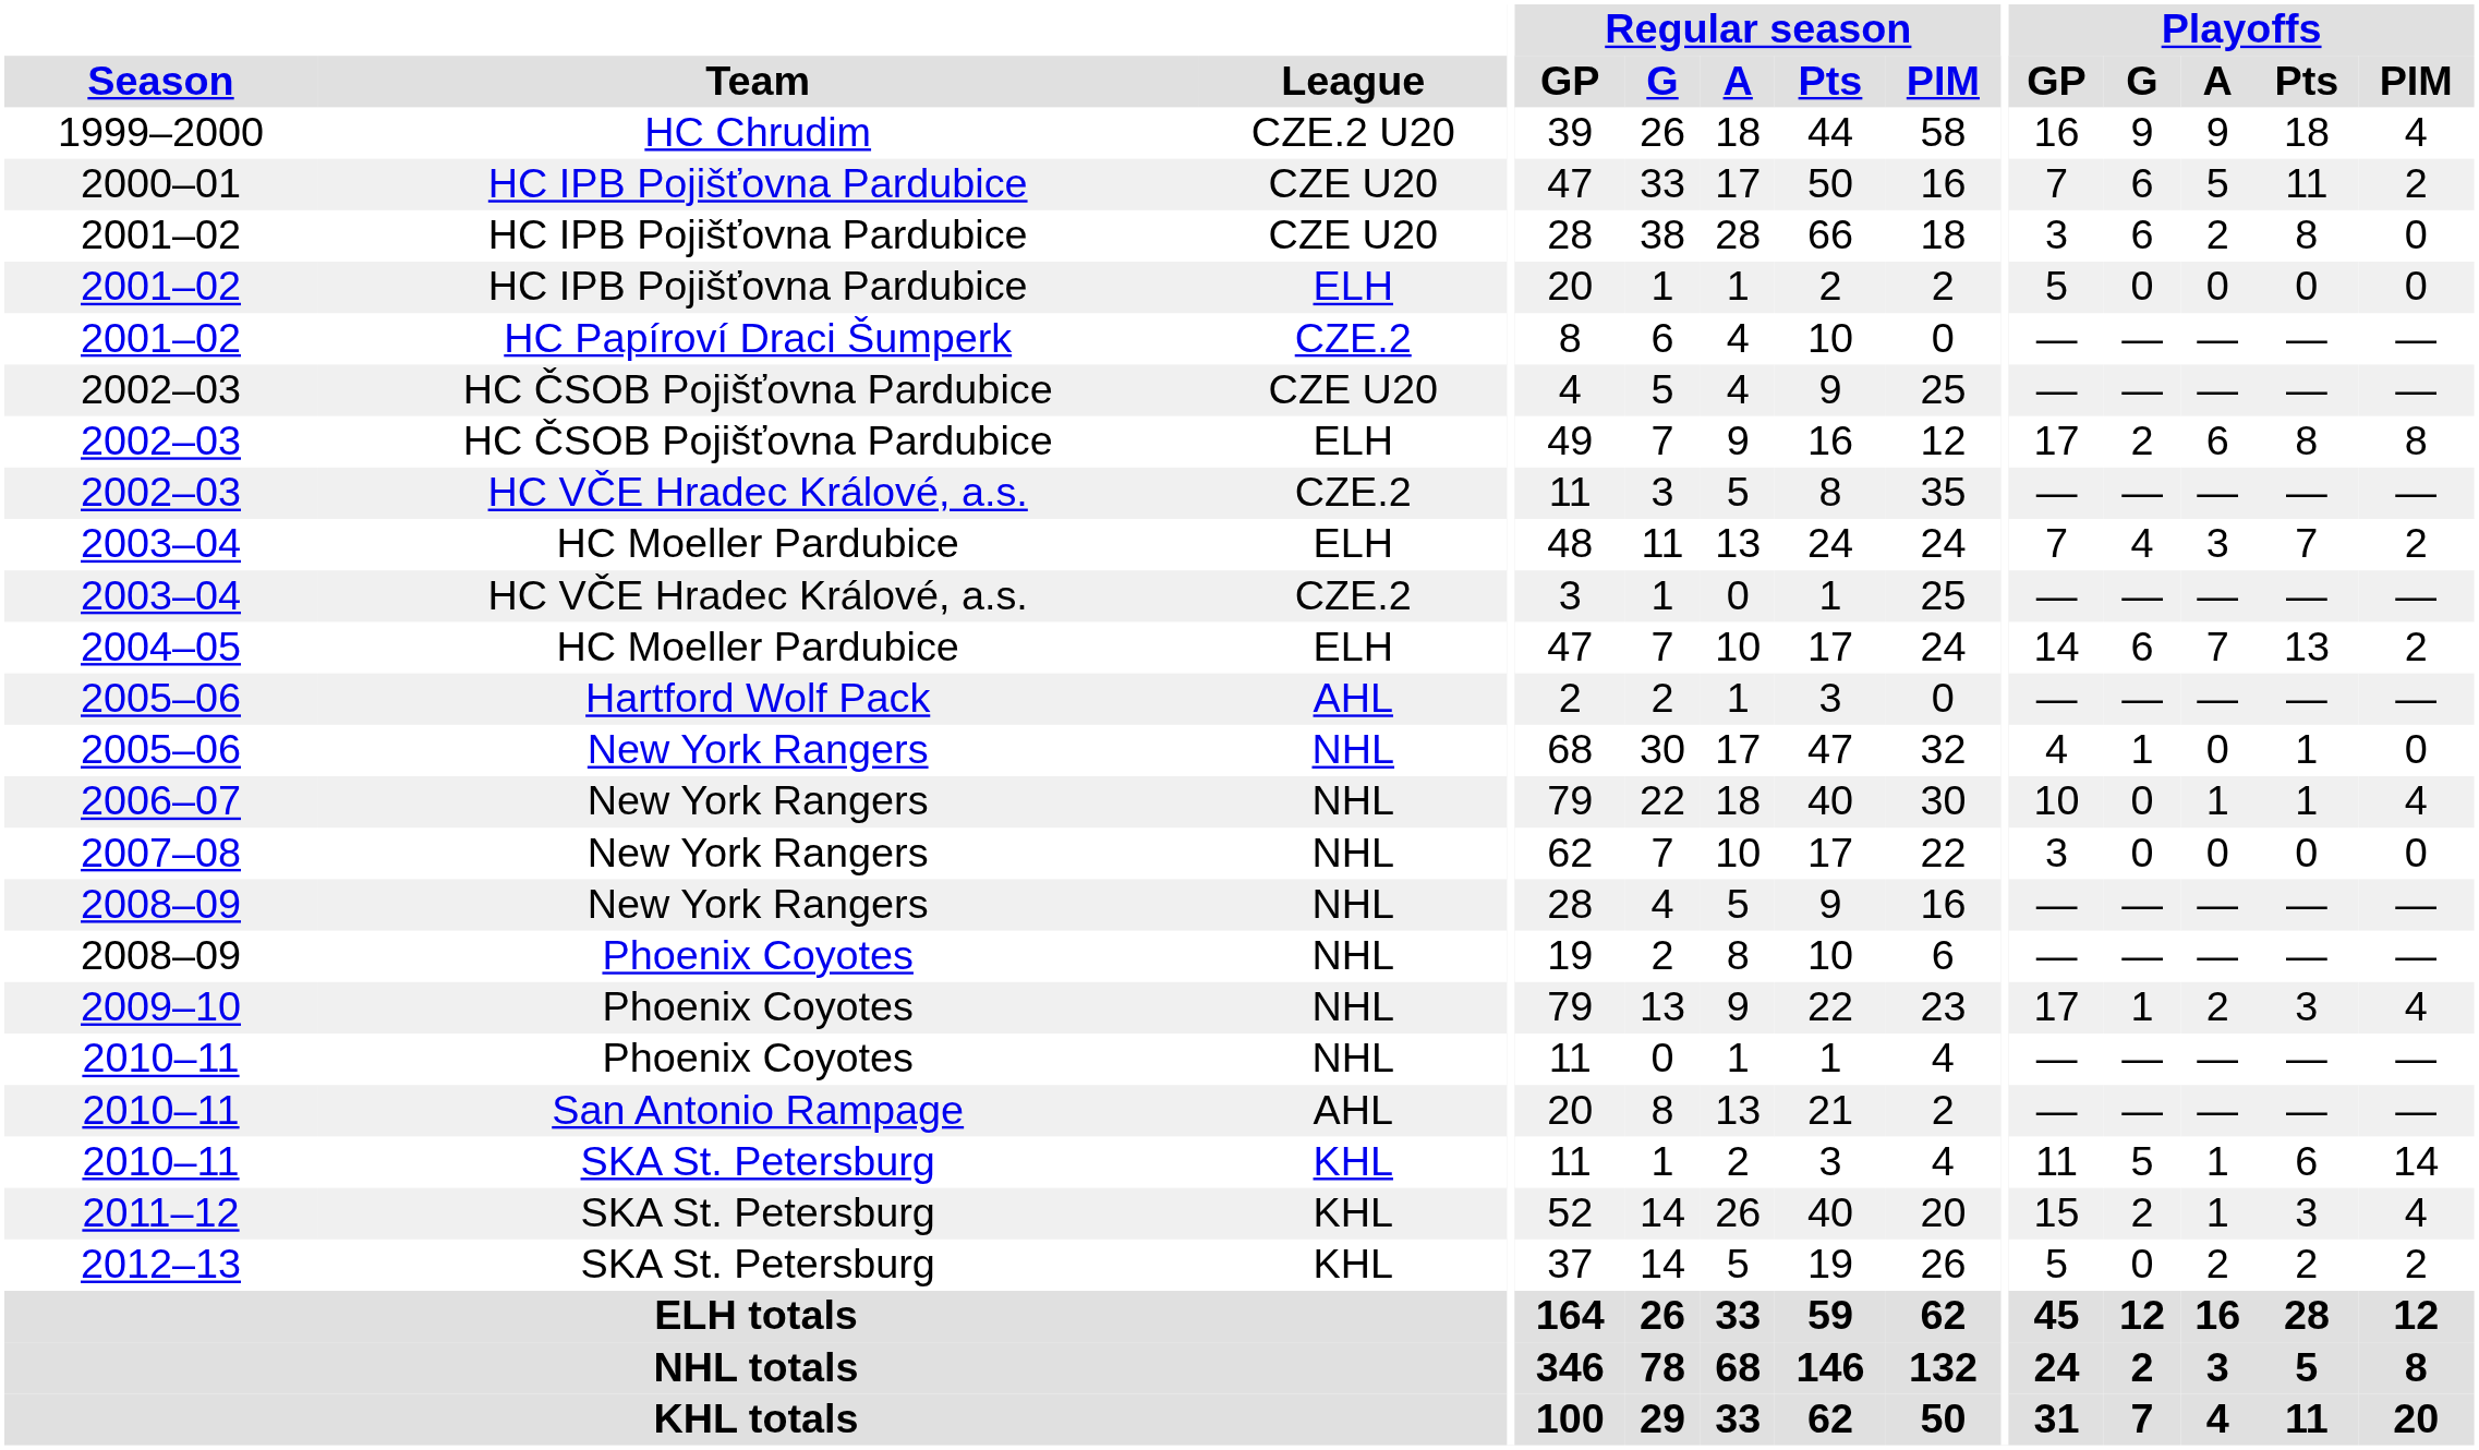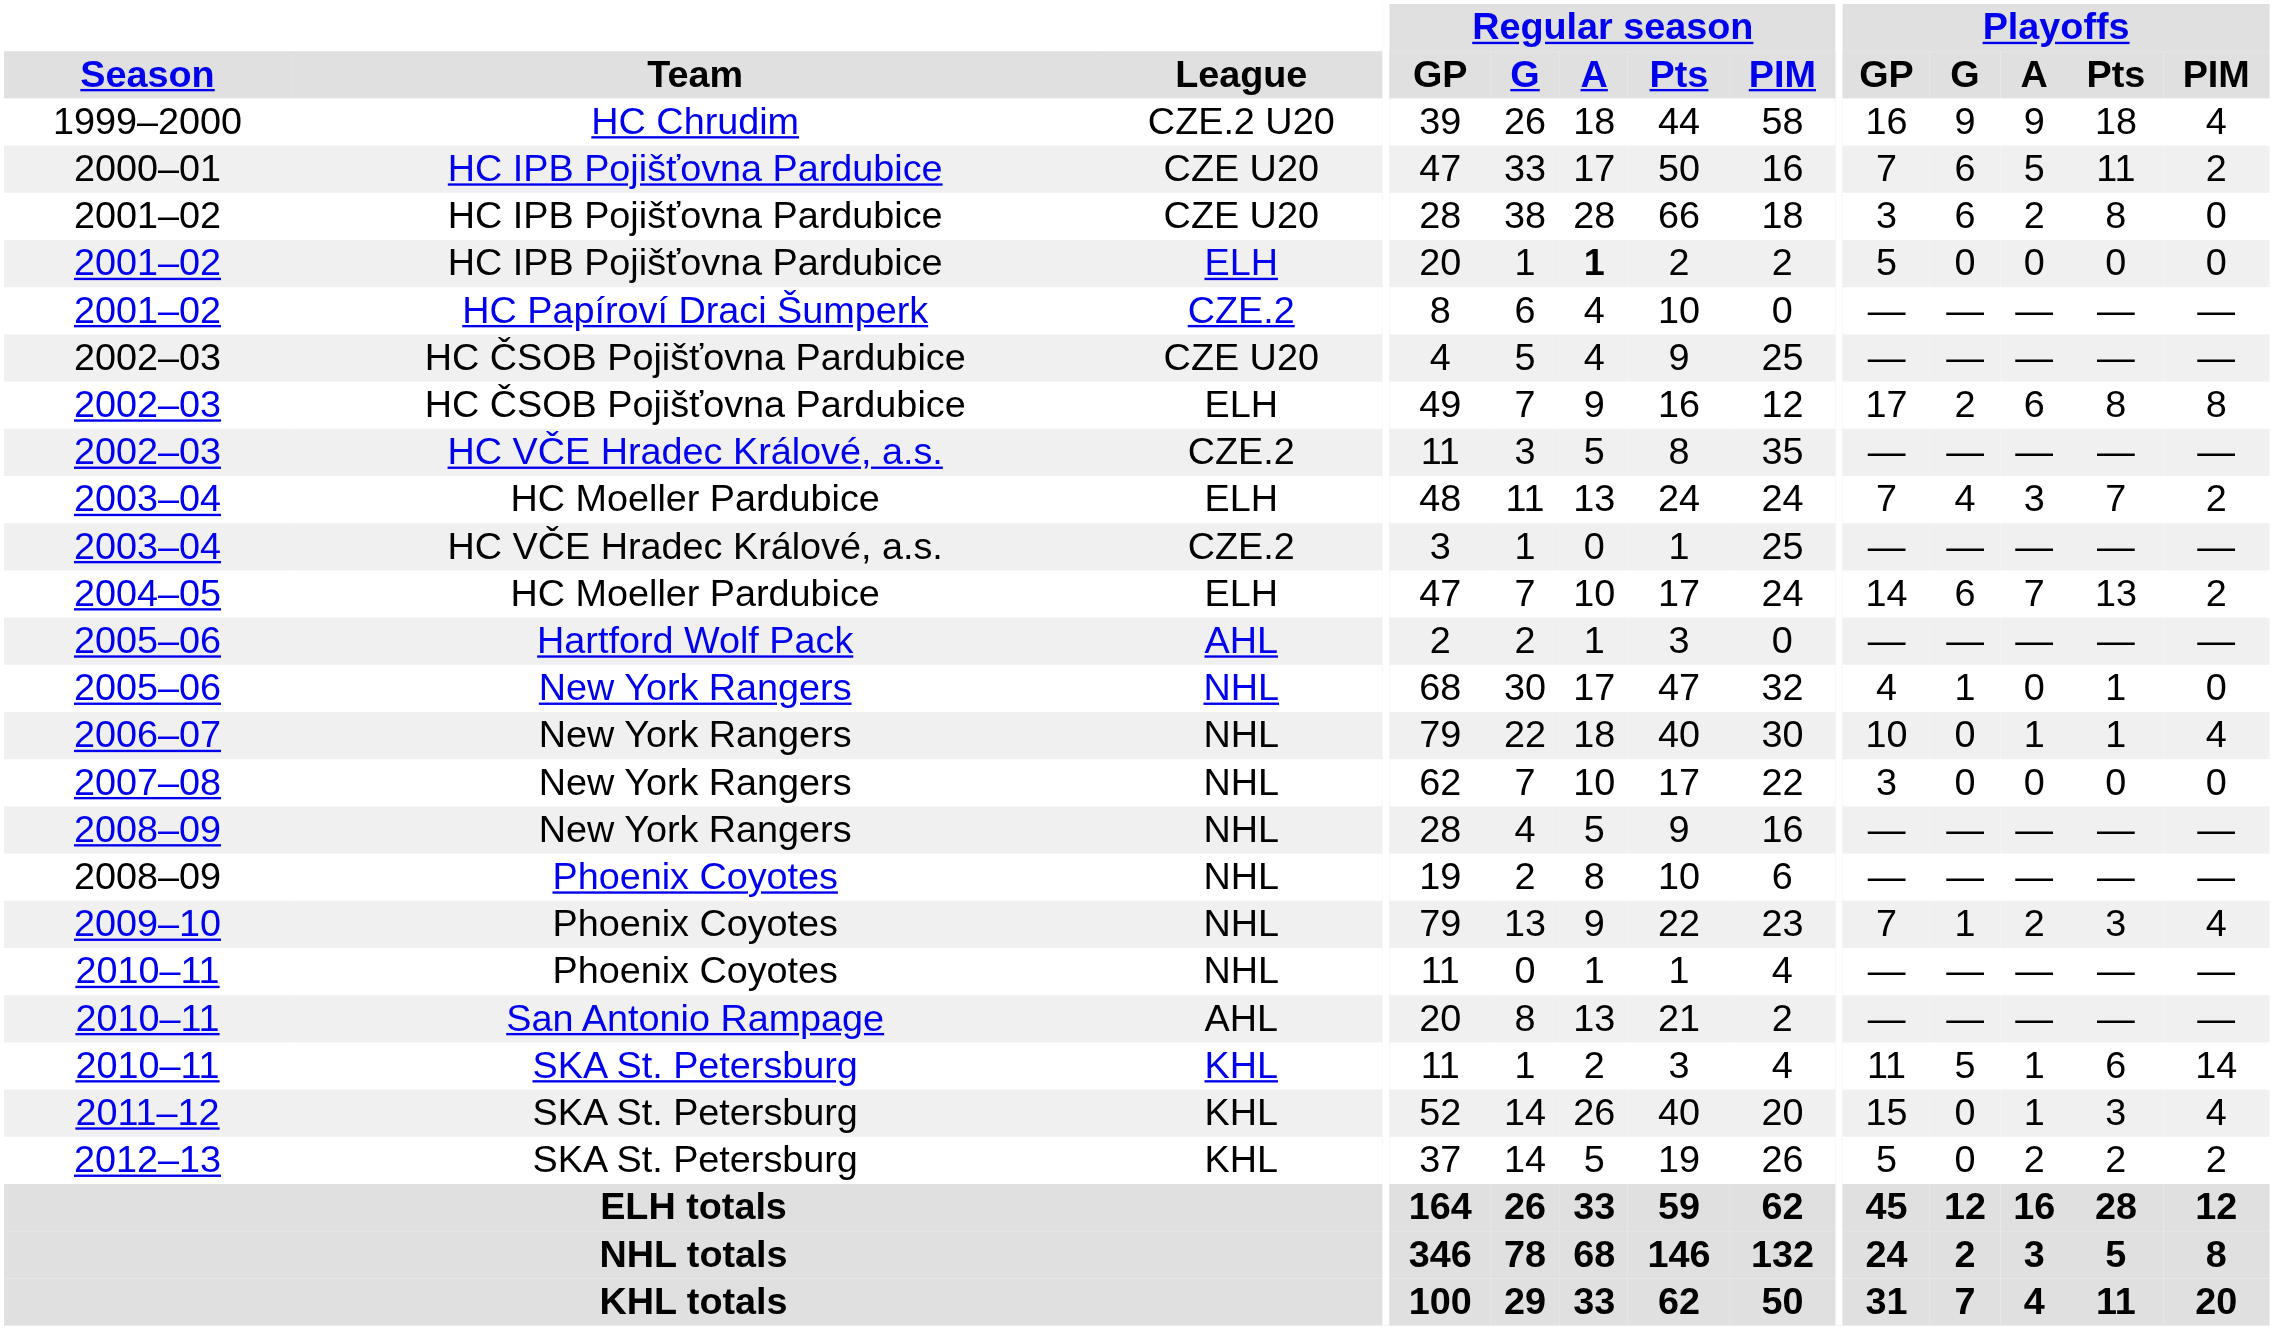 <table border="0" cellpadding="1" cellspacing="0" style="text-align:center; width:60em">
 <tr bgcolor="#e0e0e0">
 <th colspan="3" bgcolor="#ffffff"></th>
 <th rowspan="99" bgcolor="#ffffff"></th>
 <th colspan="5"><a href='#'>Regular season</a></th>
 <th rowspan="99" bgcolor="#ffffff"></th>
 <th colspan="5"><a href='#'>Playoffs</a></th>
 </tr>
 <tr bgcolor="#e0e0e0">
 <th><a href='#'>Season</a></th>
 <th>Team</th>
 <th>League</th>
 <th>GP</th>
 <th><a href='#'>G</a></th>
 <th><a href='#'>A</a></th>
 <th><a href='#'>Pts</a></th>
 <th><a href='#'>PIM</a></th>
 <th>GP</th>
 <th>G</th>
 <th>A</th>
 <th>Pts</th>
 <th>PIM</th>
 </tr>
 <tr>
 <td>1999–2000</td>
 <td><a href='#'>HC Chrudim</a></td>
 <td>CZE.2 U20</td>
 <td>39</td>
 <td>26</td>
 <td>18</td>
 <td>44</td>
 <td>58</td>
 <td>16</td>
 <td>9</td>
 <td>9</td>
 <td>18</td>
 <td>4</td>
 </tr>
 <tr bgcolor="#f0f0f0">
 <td>2000–01</td>
 <td><a href='#'>HC IPB Pojišťovna Pardubice</a></td>
 <td>CZE U20</td>
 <td>47</td>
 <td>33</td>
 <td>17</td>
 <td>50</td>
 <td>16</td>
 <td>7</td>
 <td>6</td>
 <td>5</td>
 <td>11</td>
 <td>2</td>
 </tr>
 <tr>
 <td>2001–02</td>
 <td>HC IPB Pojišťovna Pardubice</td>
 <td>CZE U20</td>
 <td>28</td>
 <td>38</td>
 <td>28</td>
 <td>66</td>
 <td>18</td>
 <td>3</td>
 <td>6</td>
 <td>2</td>
 <td>8</td>
 <td>0</td>
 </tr>
 <tr bgcolor="#f0f0f0">
 <td><a href='#'>2001–02</a></td>
 <td>HC IPB Pojišťovna Pardubice</td>
 <td><a href='#'>ELH</a></td>
 <td>20</td>
 <td>1</td>
-<td>1</td>
+<td><strong>1</strong></td>
 <td>2</td>
 <td>2</td>
 <td>5</td>
 <td>0</td>
 <td>0</td>
 <td>0</td>
 <td>0</td>
 </tr>
 <tr>
 <td><a href='#'>2001–02</a></td>
 <td><a href='#'>HC Papíroví Draci Šumperk</a></td>
 <td><a href='#'>CZE.2</a></td>
 <td>8</td>
 <td>6</td>
 <td>4</td>
 <td>10</td>
 <td>0</td>
 <td>—</td>
 <td>—</td>
 <td>—</td>
 <td>—</td>
 <td>—</td>
 </tr>
 <tr bgcolor="#f0f0f0">
 <td>2002–03</td>
 <td>HC ČSOB Pojišťovna Pardubice</td>
 <td>CZE U20</td>
 <td>4</td>
 <td>5</td>
 <td>4</td>
 <td>9</td>
 <td>25</td>
 <td>—</td>
 <td>—</td>
 <td>—</td>
 <td>—</td>
 <td>—</td>
 </tr>
 <tr>
 <td><a href='#'>2002–03</a></td>
 <td>HC ČSOB Pojišťovna Pardubice</td>
 <td>ELH</td>
 <td>49</td>
 <td>7</td>
 <td>9</td>
 <td>16</td>
 <td>12</td>
 <td>17</td>
 <td>2</td>
 <td>6</td>
 <td>8</td>
 <td>8</td>
 </tr>
 <tr bgcolor="#f0f0f0">
 <td><a href='#'>2002–03</a></td>
 <td><a href='#'>HC VČE Hradec Králové, a.s.</a></td>
 <td>CZE.2</td>
 <td>11</td>
 <td>3</td>
 <td>5</td>
 <td>8</td>
 <td>35</td>
 <td>—</td>
 <td>—</td>
 <td>—</td>
 <td>—</td>
 <td>—</td>
 </tr>
 <tr>
 <td><a href='#'>2003–04</a></td>
 <td>HC Moeller Pardubice</td>
 <td>ELH</td>
 <td>48</td>
 <td>11</td>
 <td>13</td>
 <td>24</td>
 <td>24</td>
 <td>7</td>
 <td>4</td>
 <td>3</td>
 <td>7</td>
 <td>2</td>
 </tr>
 <tr bgcolor="#f0f0f0">
 <td><a href='#'>2003–04</a></td>
 <td>HC VČE Hradec Králové, a.s.</td>
 <td>CZE.2</td>
 <td>3</td>
 <td>1</td>
 <td>0</td>
 <td>1</td>
 <td>25</td>
 <td>—</td>
 <td>—</td>
 <td>—</td>
 <td>—</td>
 <td>—</td>
 </tr>
 <tr>
 <td><a href='#'>2004–05</a></td>
 <td>HC Moeller Pardubice</td>
 <td>ELH</td>
 <td>47</td>
 <td>7</td>
 <td>10</td>
 <td>17</td>
 <td>24</td>
 <td>14</td>
 <td>6</td>
 <td>7</td>
 <td>13</td>
 <td>2</td>
 </tr>
 <tr bgcolor="#f0f0f0">
 <td><a href='#'>2005–06</a></td>
 <td><a href='#'>Hartford Wolf Pack</a></td>
 <td><a href='#'>AHL</a></td>
 <td>2</td>
 <td>2</td>
 <td>1</td>
 <td>3</td>
 <td>0</td>
 <td>—</td>
 <td>—</td>
 <td>—</td>
 <td>—</td>
 <td>—</td>
 </tr>
 <tr>
 <td><a href='#'>2005–06</a></td>
 <td><a href='#'>New York Rangers</a></td>
 <td><a href='#'>NHL</a></td>
 <td>68</td>
 <td>30</td>
 <td>17</td>
 <td>47</td>
 <td>32</td>
 <td>4</td>
 <td>1</td>
 <td>0</td>
 <td>1</td>
 <td>0</td>
 </tr>
 <tr bgcolor="#f0f0f0">
 <td><a href='#'>2006–07</a></td>
 <td>New York Rangers</td>
 <td>NHL</td>
 <td>79</td>
 <td>22</td>
 <td>18</td>
 <td>40</td>
 <td>30</td>
 <td>10</td>
 <td>0</td>
 <td>1</td>
 <td>1</td>
 <td>4</td>
 </tr>
 <tr>
 <td><a href='#'>2007–08</a></td>
 <td>New York Rangers</td>
 <td>NHL</td>
 <td>62</td>
 <td>7</td>
 <td>10</td>
 <td>17</td>
 <td>22</td>
 <td>3</td>
 <td>0</td>
 <td>0</td>
 <td>0</td>
 <td>0</td>
 </tr>
 <tr bgcolor="#f0f0f0">
 <td><a href='#'>2008–09</a></td>
 <td>New York Rangers</td>
 <td>NHL</td>
 <td>28</td>
 <td>4</td>
 <td>5</td>
 <td>9</td>
 <td>16</td>
 <td>—</td>
 <td>—</td>
 <td>—</td>
 <td>—</td>
 <td>—</td>
 </tr>
 <tr>
 <td>2008–09</td>
 <td><a href='#'>Phoenix Coyotes</a></td>
 <td>NHL</td>
 <td>19</td>
 <td>2</td>
 <td>8</td>
 <td>10</td>
 <td>6</td>
 <td>—</td>
 <td>—</td>
 <td>—</td>
 <td>—</td>
 <td>—</td>
 </tr>
 <tr bgcolor="#f0f0f0">
 <td><a href='#'>2009–10</a></td>
 <td>Phoenix Coyotes</td>
 <td>NHL</td>
 <td>79</td>
 <td>13</td>
 <td>9</td>
 <td>22</td>
 <td>23</td>
-<td>17</td>
+<td>7</td>
 <td>1</td>
 <td>2</td>
 <td>3</td>
 <td>4</td>
 </tr>
 <tr>
 <td><a href='#'>2010–11</a></td>
 <td>Phoenix Coyotes</td>
 <td>NHL</td>
 <td>11</td>
 <td>0</td>
 <td>1</td>
 <td>1</td>
 <td>4</td>
 <td>—</td>
 <td>—</td>
 <td>—</td>
 <td>—</td>
 <td>—</td>
 </tr>
 <tr bgcolor="#f0f0f0">
 <td><a href='#'>2010–11</a></td>
 <td><a href='#'>San Antonio Rampage</a></td>
 <td>AHL</td>
 <td>20</td>
 <td>8</td>
 <td>13</td>
 <td>21</td>
 <td>2</td>
 <td>—</td>
 <td>—</td>
 <td>—</td>
 <td>—</td>
 <td>—</td>
 </tr>
 <tr>
 <td><a href='#'>2010–11</a></td>
 <td><a href='#'>SKA St. Petersburg</a></td>
 <td><a href='#'>KHL</a></td>
 <td>11</td>
 <td>1</td>
 <td>2</td>
 <td>3</td>
 <td>4</td>
 <td>11</td>
 <td>5</td>
 <td>1</td>
 <td>6</td>
 <td>14</td>
 </tr>
 <tr bgcolor="#f0f0f0">
 <td><a href='#'>2011–12</a></td>
 <td>SKA St. Petersburg</td>
 <td>KHL</td>
 <td>52</td>
 <td>14</td>
 <td>26</td>
 <td>40</td>
 <td>20</td>
 <td>15</td>
-<td>2</td>
+<td>0</td>
 <td>1</td>
 <td>3</td>
 <td>4</td>
 </tr>
 <tr>
 <td><a href='#'>2012–13</a></td>
 <td>SKA St. Petersburg</td>
 <td>KHL</td>
 <td>37</td>
 <td>14</td>
 <td>5</td>
 <td>19</td>
 <td>26</td>
 <td>5</td>
 <td>0</td>
 <td>2</td>
 <td>2</td>
 <td>2</td>
 </tr>
 <tr bgcolor="#e0e0e0">
 <th colspan="3">ELH totals</th>
 <th>164</th>
 <th>26</th>
 <th>33</th>
 <th>59</th>
 <th>62</th>
 <th>45</th>
 <th>12</th>
 <th>16</th>
 <th>28</th>
 <th>12</th>
 </tr>
 <tr bgcolor="#e0e0e0">
 <th colspan="3">NHL totals</th>
 <th>346</th>
 <th>78</th>
 <th>68</th>
 <th>146</th>
 <th>132</th>
 <th>24</th>
 <th>2</th>
 <th>3</th>
 <th>5</th>
 <th>8</th>
 </tr>
 <tr bgcolor="#e0e0e0">
 <th colspan="3">KHL totals</th>
 <th>100</th>
 <th>29</th>
 <th>33</th>
 <th>62</th>
 <th>50</th>
 <th>31</th>
 <th>7</th>
 <th>4</th>
 <th>11</th>
 <th>20</th>
 </tr>
 </table>
